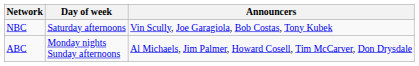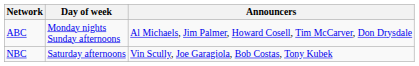 <table class="wikitable">
 <tr>
 <th>Network</th>
 <th>Day of week</th>
 <th>Announcers</th>
 </tr>
 <tr>
+<td><a href='#'>ABC</a></td>
+<td><a href='#'>Monday nights</a><br><a href='#'>Sunday afternoons</a></td>
+<td><a href='#'>Al Michaels</a>, <a href='#'>Jim Palmer</a>, <a href='#'>Howard Cosell</a>, <a href='#'>Tim McCarver</a>, <a href='#'>Don Drysdale</a></td>
+</tr>
+<tr>
 <td><a href='#'>NBC</a></td>
 <td><a href='#'>Saturday afternoons</a></td>
 <td><a href='#'>Vin Scully</a>, <a href='#'>Joe Garagiola</a>, <a href='#'>Bob Costas</a>, <a href='#'>Tony Kubek</a></td>
 </tr>
-<tr>
-<td><a href='#'>ABC</a></td>
-<td><a href='#'>Monday nights</a><br><a href='#'>Sunday afternoons</a></td>
-<td><a href='#'>Al Michaels</a>, <a href='#'>Jim Palmer</a>, <a href='#'>Howard Cosell</a>, <a href='#'>Tim McCarver</a>, <a href='#'>Don Drysdale</a></td>
-</tr>
 </table>
